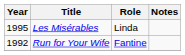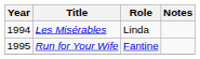 <table class="wikitable sortable">
 <tr>
 <th>Year</th>
 <th>Title</th>
 <th>Role</th>
 <th>Notes</th>
 </tr>
 <tr>
-<td>1995</td>
+<td>1994</td>
 <td><em><a href='#'>Les Misérables</a> </em></td>
 <td>Linda</td>
 <td></td>
 </tr>
 <tr>
-<td>1992</td>
+<td>1995</td>
 <td><em><a href='#'>Run for Your Wife</a></em></td>
 <td><a href='#'>Fantine</a></td>
 <td></td>
 </tr>
 <tr>
 </tr>
 </table>
